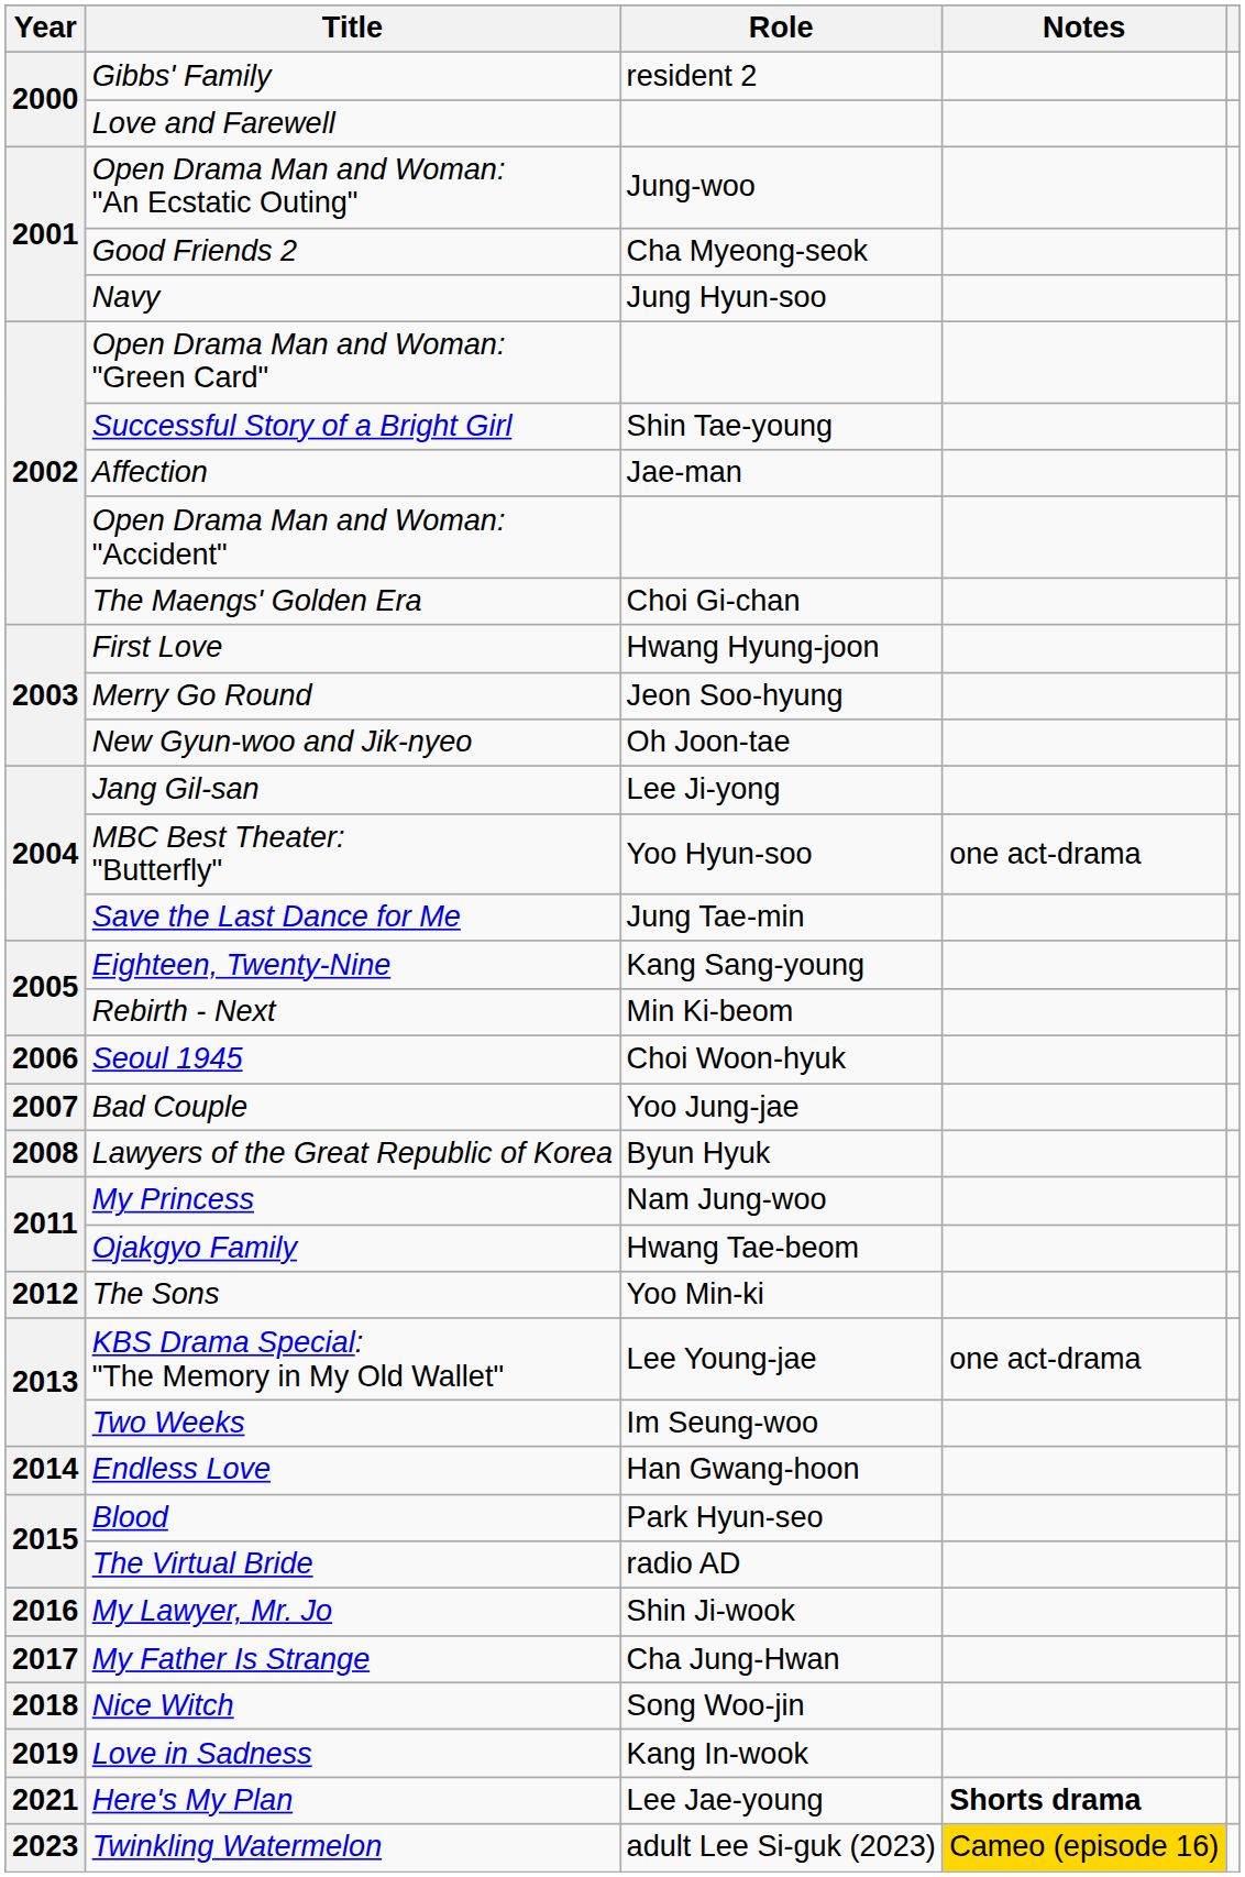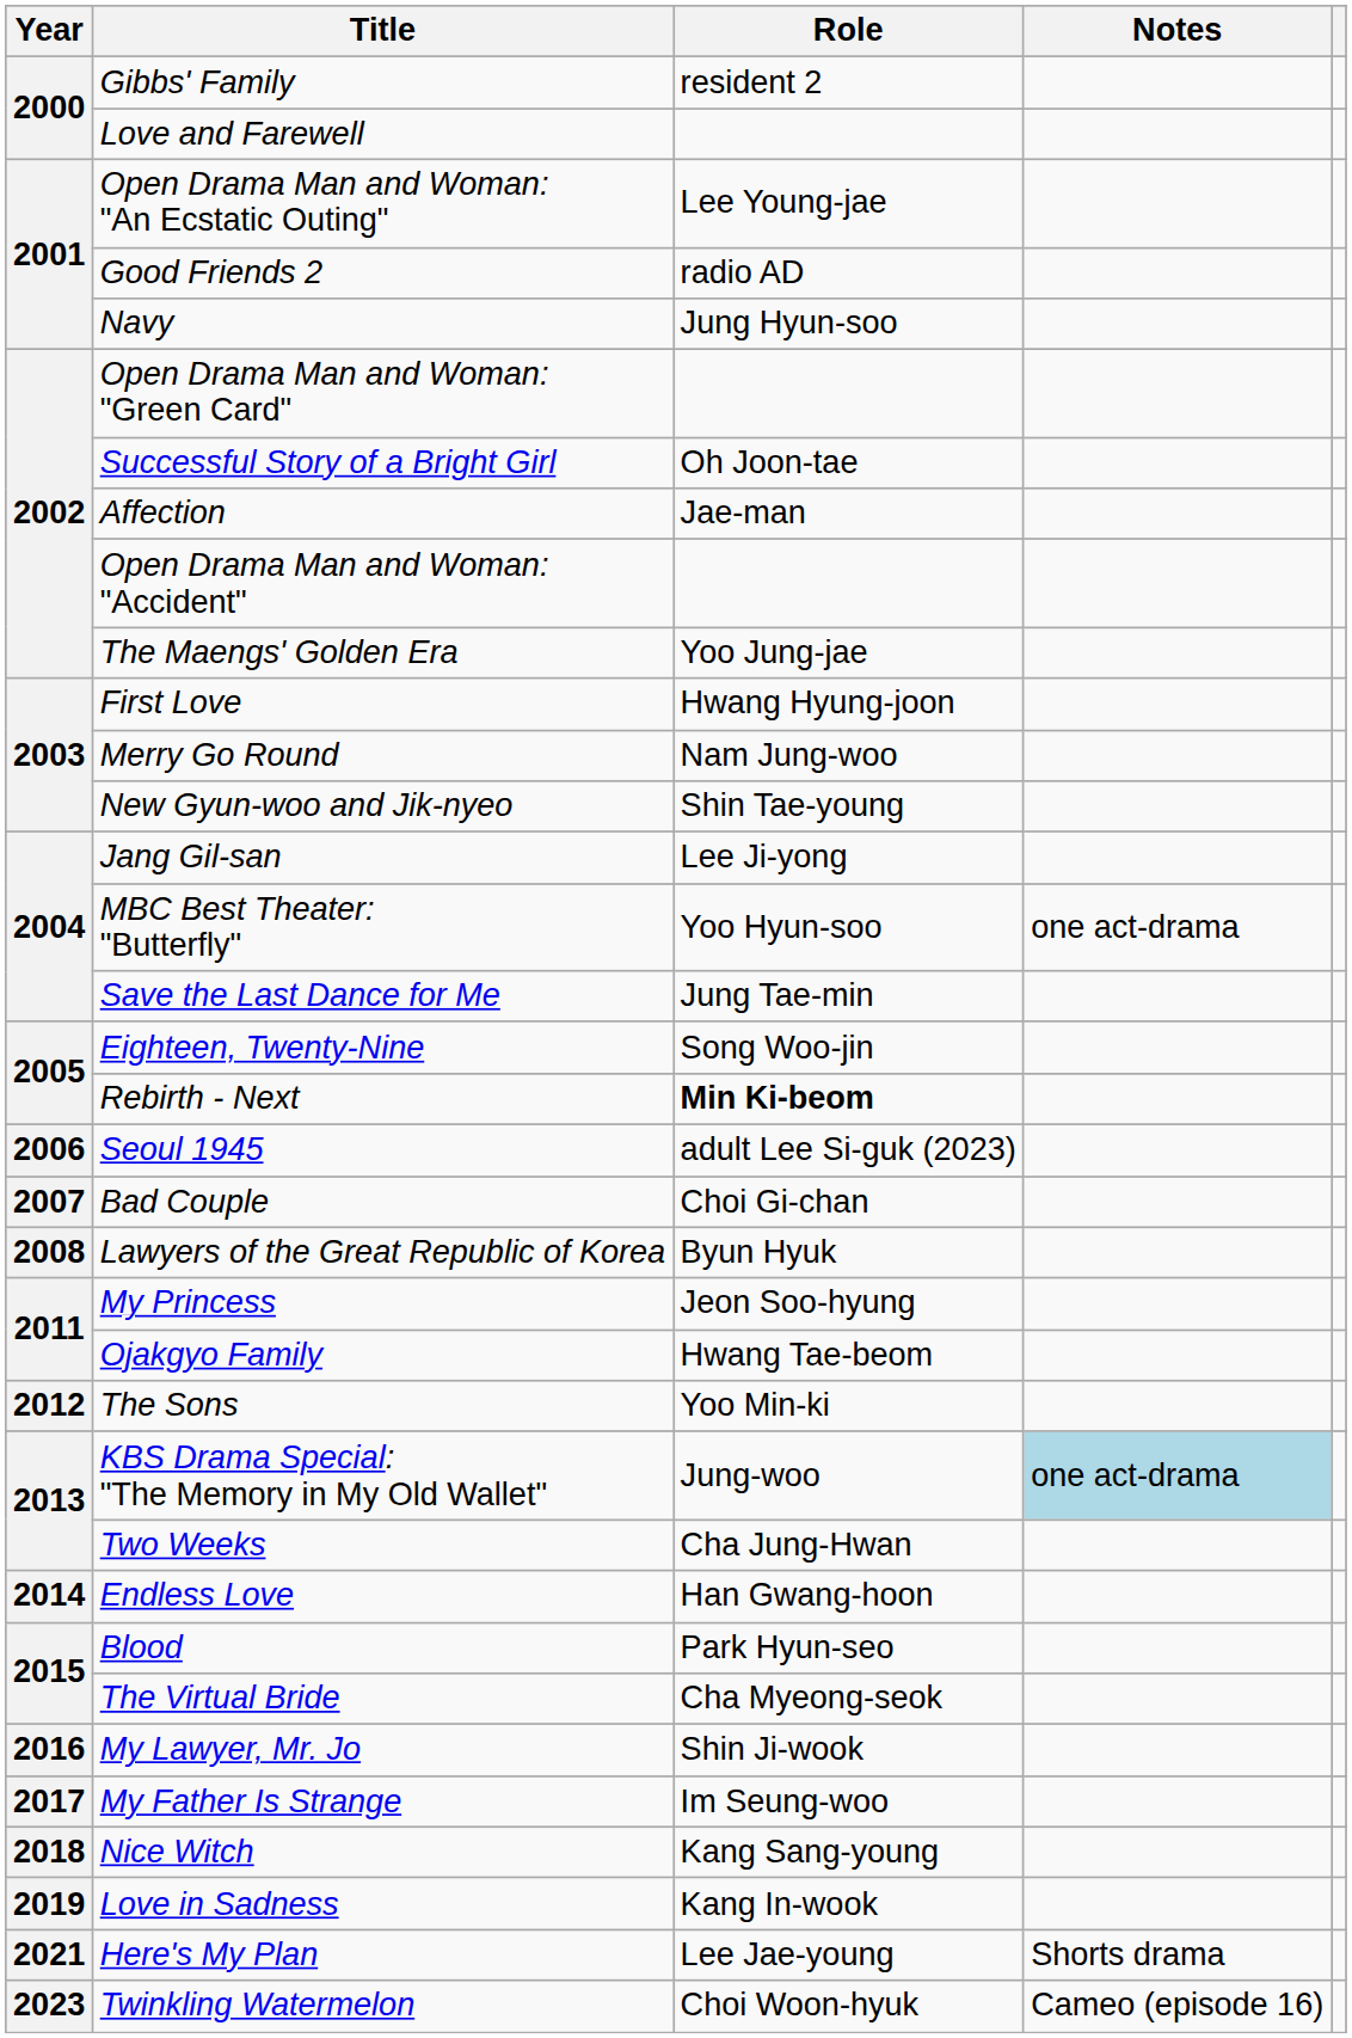 <table class="wikitable sortable plainrowheaders">
 <tr>
 <th>Year</th>
 <th>Title</th>
 <th>Role</th>
 <th>Notes</th>
 <th scope="col" class="unsortable"></th>
 </tr>
 <tr>
 <th scope="row" rowspan=2>2000</th>
 <td><em>Gibbs' Family</em></td>
 <td>resident 2</td>
 <td></td>
 <td></td>
 </tr>
 <tr>
 <td><em>Love and Farewell</em></td>
 <td></td>
 <td></td>
 <td></td>
 </tr>
 <tr>
 <th scope="row" rowspan=3>2001</th>
 <td><em>Open Drama Man and Woman:</em><br> "An Ecstatic Outing"</td>
-<td>Jung-woo</td>
+<td>Lee Young-jae</td>
 <td></td>
 <td></td>
 </tr>
 <tr>
 <td><em>Good Friends 2</em></td>
-<td>Cha Myeong-seok</td>
+<td>radio AD</td>
 <td></td>
 <td></td>
 </tr>
 <tr>
 <td><em>Navy</em></td>
 <td>Jung Hyun-soo</td>
 <td></td>
 <td></td>
 </tr>
 <tr>
 <th scope="row" rowspan=5>2002</th>
 <td><em>Open Drama Man and Woman:</em><br>"Green Card"</td>
 <td></td>
 <td></td>
 <td></td>
 </tr>
 <tr>
 <td><em><a href='#'>Successful Story of a Bright Girl</a></em></td>
-<td>Shin Tae-young</td>
+<td>Oh Joon-tae</td>
 <td></td>
 <td></td>
 </tr>
 <tr>
 <td><em>Affection</em></td>
 <td>Jae-man</td>
 <td></td>
 <td></td>
 </tr>
 <tr>
 <td><em>Open Drama Man and Woman:</em> <br>"Accident"</td>
 <td></td>
 <td></td>
 <td></td>
 </tr>
 <tr>
 <td><em>The Maengs' Golden Era</em></td>
-<td>Choi Gi-chan</td>
+<td>Yoo Jung-jae</td>
 <td></td>
 <td></td>
 </tr>
 <tr>
 <th scope="row" rowspan=3>2003</th>
 <td><em>First Love</em></td>
 <td>Hwang Hyung-joon</td>
 <td></td>
 <td></td>
 </tr>
 <tr>
 <td><em>Merry Go Round</em></td>
-<td>Jeon Soo-hyung</td>
+<td>Nam Jung-woo</td>
 <td></td>
 <td></td>
 </tr>
 <tr>
 <td><em>New Gyun-woo and Jik-nyeo</em></td>
-<td>Oh Joon-tae</td>
+<td>Shin Tae-young</td>
 <td></td>
 <td></td>
 </tr>
 <tr>
 <th scope="row" rowspan=3>2004</th>
 <td><em>Jang Gil-san</em></td>
 <td>Lee Ji-yong</td>
 <td></td>
 <td></td>
 </tr>
 <tr>
 <td><em>MBC Best Theater:</em><br> "Butterfly"</td>
 <td>Yoo Hyun-soo</td>
 <td>one act-drama</td>
 <td></td>
 </tr>
 <tr>
 <td><em><a href='#'>Save the Last Dance for Me</a></em></td>
 <td>Jung Tae-min</td>
 <td></td>
 <td></td>
 </tr>
 <tr>
 <th scope="row" rowspan=2>2005</th>
 <td><em><a href='#'>Eighteen, Twenty-Nine</a></em></td>
-<td>Kang Sang-young</td>
+<td>Song Woo-jin</td>
 <td></td>
 <td></td>
 </tr>
 <tr>
 <td><em>Rebirth - Next</em></td>
-<td>Min Ki-beom</td>
+<td><strong>Min Ki-beom</strong></td>
 <td></td>
 <td></td>
 </tr>
 <tr>
 <th scope="row">2006</th>
 <td><em><a href='#'>Seoul 1945</a></em></td>
-<td>Choi Woon-hyuk</td>
+<td>adult Lee Si-guk (2023)</td>
 <td></td>
 <td></td>
 </tr>
 <tr>
 <th scope="row">2007</th>
 <td><em>Bad Couple</em></td>
-<td>Yoo Jung-jae</td>
+<td>Choi Gi-chan</td>
 <td></td>
 <td></td>
 </tr>
 <tr>
 <th scope="row">2008</th>
 <td><em>Lawyers of the Great Republic of Korea</em></td>
 <td>Byun Hyuk</td>
 <td></td>
 <td></td>
 </tr>
 <tr>
 <th scope="row" rowspan=2>2011</th>
 <td><em><a href='#'>My Princess</a></em></td>
-<td>Nam Jung-woo</td>
+<td>Jeon Soo-hyung</td>
 <td></td>
 <td></td>
 </tr>
 <tr>
 <td><em><a href='#'>Ojakgyo Family</a></em></td>
 <td>Hwang Tae-beom</td>
 <td></td>
 <td></td>
 </tr>
 <tr>
 <th scope="row">2012</th>
 <td><em>The Sons</em></td>
 <td>Yoo Min-ki</td>
 <td></td>
 <td></td>
 </tr>
 <tr>
 <th scope="row" rowspan=2>2013</th>
 <td><em><a href='#'>KBS Drama Special</a>:</em> <br>"The Memory in My Old Wallet"</td>
-<td>Lee Young-jae</td>
-<td>one act-drama</td>
+<td>Jung-woo</td>
+<td style="background: lightblue;">one act-drama</td>
 <td></td>
 </tr>
 <tr>
 <td><em><a href='#'>Two Weeks</a></em></td>
-<td>Im Seung-woo</td>
+<td>Cha Jung-Hwan</td>
 <td></td>
 <td></td>
 </tr>
 <tr>
 <th scope="row">2014</th>
 <td><em><a href='#'>Endless Love</a></em></td>
 <td>Han Gwang-hoon</td>
 <td></td>
 <td></td>
 </tr>
 <tr>
 <th scope="row" rowspan=2>2015</th>
 <td><em><a href='#'>Blood</a></em></td>
 <td>Park Hyun-seo</td>
 <td></td>
 <td></td>
 </tr>
 <tr>
 <td><em><a href='#'>The Virtual Bride</a></em></td>
-<td>radio AD</td>
+<td>Cha Myeong-seok</td>
 <td></td>
 <td></td>
 </tr>
 <tr>
 <th scope="row">2016</th>
 <td><em><a href='#'>My Lawyer, Mr. Jo</a></em></td>
 <td>Shin Ji-wook</td>
 <td></td>
 <td></td>
 </tr>
 <tr>
 <th scope="row">2017</th>
 <td><em><a href='#'>My Father Is Strange</a></em></td>
-<td>Cha Jung-Hwan</td>
+<td>Im Seung-woo</td>
 <td></td>
 <td></td>
 </tr>
 <tr>
 <th scope="row">2018</th>
 <td><em><a href='#'>Nice Witch</a></em></td>
-<td>Song Woo-jin</td>
+<td>Kang Sang-young</td>
 <td></td>
 <td style="text-align:center"></td>
 </tr>
 <tr>
 <th scope="row">2019</th>
 <td><em><a href='#'>Love in Sadness</a></em></td>
 <td>Kang In-wook</td>
 <td></td>
 <td style="text-align:center"></td>
 </tr>
 <tr>
 <th scope="row">2021</th>
 <td><em><a href='#'>Here's My Plan</a></em></td>
 <td>Lee Jae-young</td>
-<td><strong>Shorts drama</strong></td>
+<td>Shorts drama</td>
 <td style="text-align:center"></td>
 </tr>
 <tr>
 <th scope="row">2023</th>
 <td><em><a href='#'>Twinkling Watermelon</a></em></td>
-<td>adult Lee Si-guk (2023)</td>
-<td style="background: gold;">Cameo (episode 16)</td>
+<td>Choi Woon-hyuk</td>
+<td>Cameo (episode 16)</td>
 <td style="text-align:center"></td>
 </tr>
 </table>
